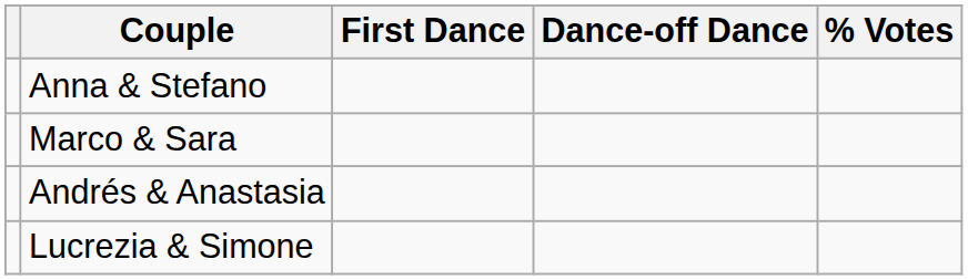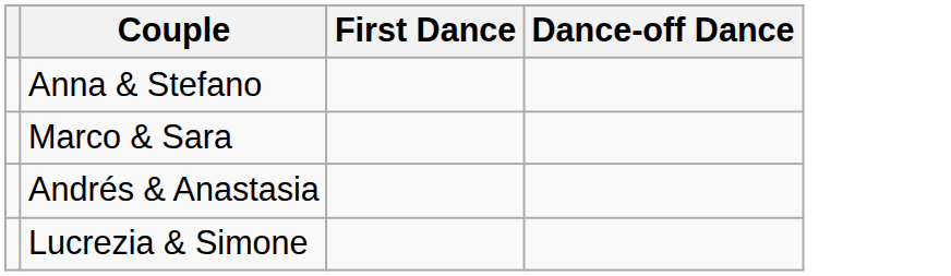 <table class="wikitable">
 <tr>
 <th></th>
 <th>Couple</th>
 <th>First Dance</th>
 <th>Dance-off Dance</th>
-<th>% Votes</th>
 </tr>
 <tr>
 <td></td>
 <td>Anna & Stefano</td>
-<td></td>
 <td></td>
 <td></td>
 </tr>
 <tr>
 <td></td>
 <td>Marco & Sara</td>
 <td></td>
 <td></td>
-<td></td>
 </tr>
 <tr>
 <td></td>
 <td>Andrés & Anastasia</td>
-<td></td>
 <td></td>
 <td></td>
 </tr>
 <tr>
 <td></td>
 <td>Lucrezia & Simone</td>
 <td></td>
 <td></td>
-<td></td>
 </tr>
 </table>
